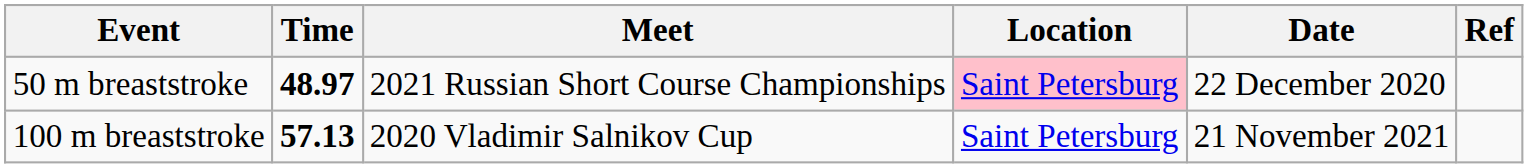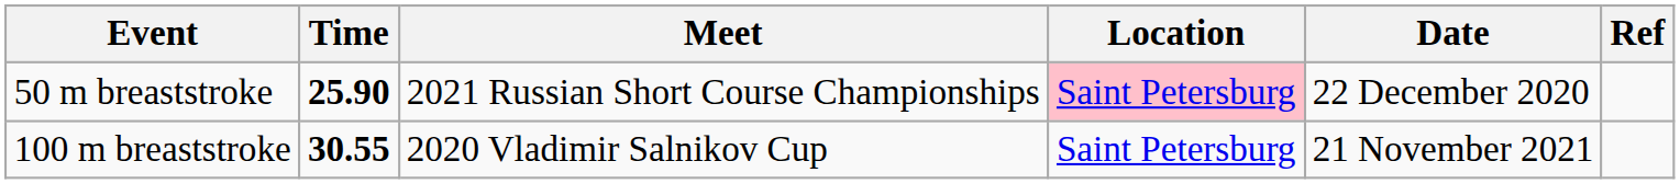 <table class="wikitable">
 <tr>
 <th>Event</th>
 <th>Time</th>
 <th>Meet</th>
 <th>Location</th>
 <th>Date</th>
 <th>Ref</th>
 </tr>
 <tr>
 <td>50 m breaststroke</td>
-<td style="text-align:center;"><strong>48.97</strong></td>
+<td style="text-align:center;"><strong>25.90</strong></td>
 <td>2021 Russian Short Course Championships</td>
 <td style="background: pink;"><a href='#'>Saint Petersburg</a></td>
 <td>22 December 2020</td>
 <td style="text-align:center;"></td>
 </tr>
 <tr>
 <td>100 m breaststroke</td>
-<td style="text-align:center;"><strong>57.13</strong></td>
+<td style="text-align:center;"><strong>30.55</strong></td>
 <td>2020 Vladimir Salnikov Cup</td>
 <td><a href='#'>Saint Petersburg</a></td>
 <td>21 November 2021</td>
 <td style="text-align:center;"></td>
 </tr>
 </table>
